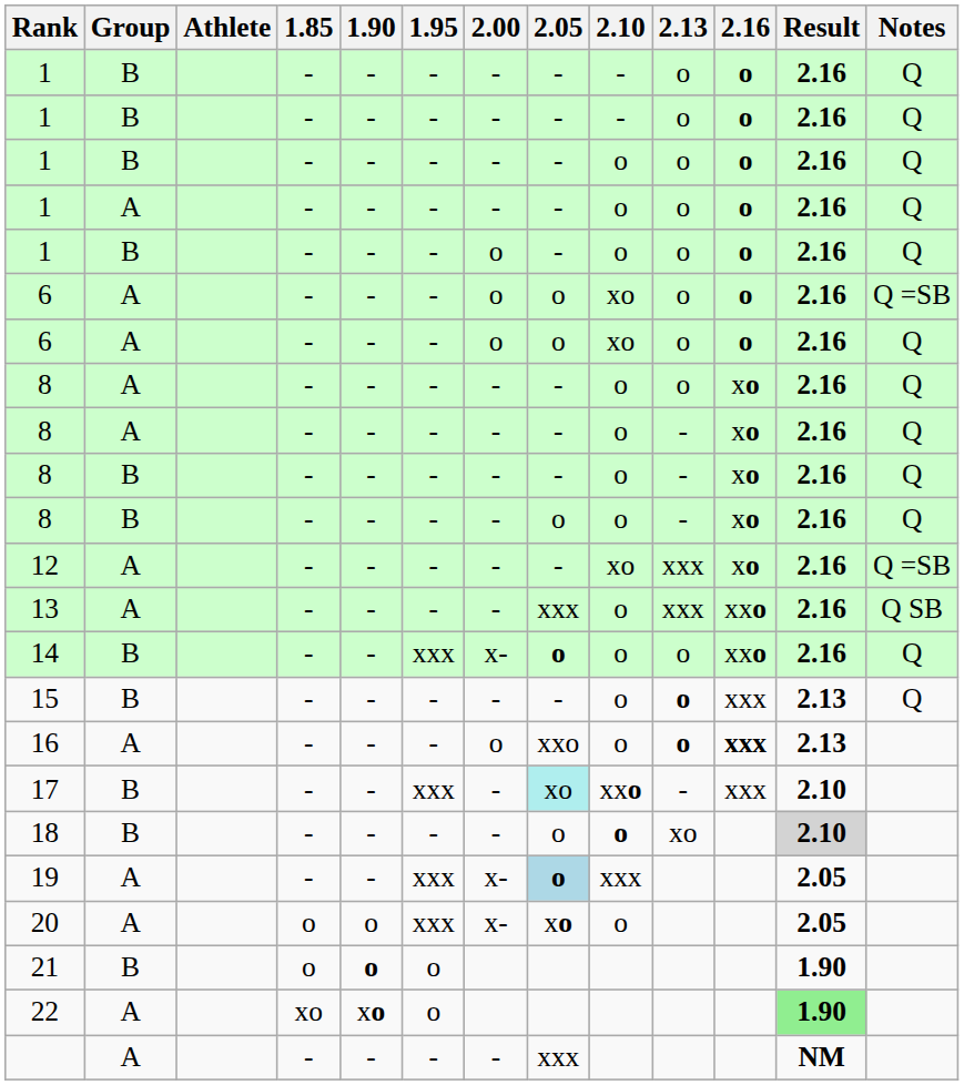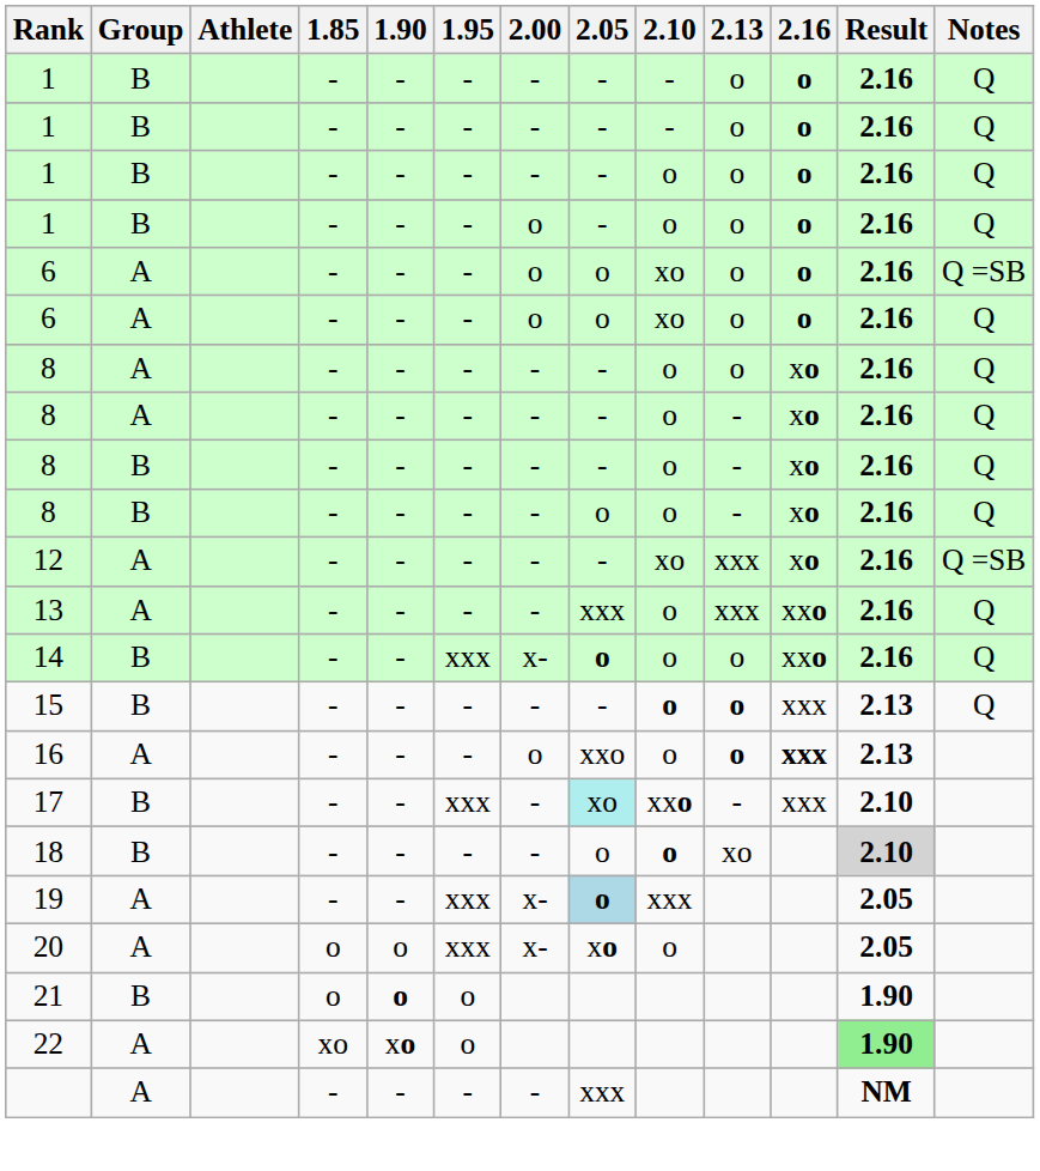 <table class="wikitable sortable" style="text-align:center">
 <tr>
 <th>Rank</th>
 <th>Group</th>
 <th>Athlete</th>
 <th>1.85</th>
 <th>1.90</th>
 <th>1.95</th>
 <th>2.00</th>
 <th>2.05</th>
 <th>2.10</th>
 <th>2.13</th>
 <th>2.16</th>
 <th>Result</th>
 <th>Notes</th>
 </tr>
 <tr bgcolor=ccffcc>
 <td>1</td>
 <td>B</td>
 <td align="left"></td>
 <td>-</td>
 <td>-</td>
 <td>-</td>
 <td>-</td>
 <td>-</td>
 <td>-</td>
 <td>o</td>
 <td><strong>o</strong></td>
 <td><strong>2.16</strong></td>
 <td>Q</td>
 </tr>
 <tr bgcolor=ccffcc>
 <td>1</td>
 <td>B</td>
 <td align="left"></td>
 <td>-</td>
 <td>-</td>
 <td>-</td>
 <td>-</td>
 <td>-</td>
 <td>-</td>
 <td>o</td>
 <td><strong>o</strong></td>
 <td><strong>2.16</strong></td>
 <td>Q</td>
 </tr>
 <tr bgcolor=ccffcc>
 <td>1</td>
 <td>B</td>
-<td align="left"></td>
-<td>-</td>
-<td>-</td>
-<td>-</td>
-<td>-</td>
-<td>-</td>
-<td>o</td>
-<td>o</td>
-<td><strong>o</strong></td>
-<td><strong>2.16</strong></td>
-<td>Q</td>
-</tr>
-<tr bgcolor=ccffcc>
-<td>1</td>
-<td>A</td>
 <td align="left"></td>
 <td>-</td>
 <td>-</td>
 <td>-</td>
 <td>-</td>
 <td>-</td>
 <td>o</td>
 <td>o</td>
 <td><strong>o</strong></td>
 <td><strong>2.16</strong></td>
 <td>Q</td>
 </tr>
 <tr bgcolor=ccffcc>
 <td>1</td>
 <td>B</td>
 <td align="left"></td>
 <td>-</td>
 <td>-</td>
 <td>-</td>
 <td>o</td>
 <td>-</td>
 <td>o</td>
 <td>o</td>
 <td><strong>o</strong></td>
 <td><strong>2.16</strong></td>
 <td>Q</td>
 </tr>
 <tr bgcolor=ccffcc>
 <td>6</td>
 <td>A</td>
 <td align="left"></td>
 <td>-</td>
 <td>-</td>
 <td>-</td>
 <td>o</td>
 <td>o</td>
 <td>xo</td>
 <td>o</td>
 <td><strong>o</strong></td>
 <td><strong>2.16</strong></td>
 <td>Q =SB</td>
 </tr>
 <tr bgcolor=ccffcc>
 <td>6</td>
 <td>A</td>
 <td align="left"></td>
 <td>-</td>
 <td>-</td>
 <td>-</td>
 <td>o</td>
 <td>o</td>
 <td>xo</td>
 <td>o</td>
 <td><strong>o</strong></td>
 <td><strong>2.16</strong></td>
 <td>Q</td>
 </tr>
 <tr bgcolor=ccffcc>
 <td>8</td>
 <td>A</td>
 <td align="left"></td>
 <td>-</td>
 <td>-</td>
 <td>-</td>
 <td>-</td>
 <td>-</td>
 <td>o</td>
 <td>o</td>
 <td>x<strong>o</strong></td>
 <td><strong>2.16</strong></td>
 <td>Q</td>
 </tr>
 <tr bgcolor=ccffcc>
 <td>8</td>
 <td>A</td>
 <td align="left"></td>
 <td>-</td>
 <td>-</td>
 <td>-</td>
 <td>-</td>
 <td>-</td>
 <td>o</td>
 <td>-</td>
 <td>x<strong>o</strong></td>
 <td><strong>2.16</strong></td>
 <td>Q</td>
 </tr>
 <tr bgcolor=ccffcc>
 <td>8</td>
 <td>B</td>
 <td align="left"></td>
 <td>-</td>
 <td>-</td>
 <td>-</td>
 <td>-</td>
 <td>-</td>
 <td>o</td>
 <td>-</td>
 <td>x<strong>o</strong></td>
 <td><strong>2.16</strong></td>
 <td>Q</td>
 </tr>
 <tr bgcolor=ccffcc>
 <td>8</td>
 <td>B</td>
 <td align="left"></td>
 <td>-</td>
 <td>-</td>
 <td>-</td>
 <td>-</td>
 <td>o</td>
 <td>o</td>
 <td>-</td>
 <td>x<strong>o</strong></td>
 <td><strong>2.16</strong></td>
 <td>Q</td>
 </tr>
 <tr bgcolor=ccffcc>
 <td>12</td>
 <td>A</td>
 <td align="left"></td>
 <td>-</td>
 <td>-</td>
 <td>-</td>
 <td>-</td>
 <td>-</td>
 <td>xo</td>
 <td>xxx</td>
 <td>x<strong>o</strong></td>
 <td><strong>2.16</strong></td>
 <td>Q =SB</td>
 </tr>
 <tr bgcolor=ccffcc>
 <td>13</td>
 <td>A</td>
 <td align="left"></td>
 <td>-</td>
 <td>-</td>
 <td>-</td>
 <td>-</td>
 <td>xxx</td>
 <td>o</td>
 <td>xxx</td>
 <td>xx<strong>o</strong></td>
 <td><strong>2.16</strong></td>
-<td>Q SB</td>
+<td>Q</td>
 </tr>
 <tr bgcolor=ccffcc>
 <td>14</td>
 <td>B</td>
 <td align="left"></td>
 <td>-</td>
 <td>-</td>
 <td>xxx</td>
 <td>x-</td>
 <td><strong>o</strong></td>
 <td>o</td>
 <td>o</td>
 <td>xx<strong>o</strong></td>
 <td><strong>2.16</strong></td>
 <td>Q</td>
 </tr>
 <tr>
 <td>15</td>
 <td>B</td>
 <td align="left"></td>
 <td>-</td>
 <td>-</td>
 <td>-</td>
 <td>-</td>
 <td>-</td>
-<td>o</td>
+<td><strong>o</strong></td>
 <td><strong>o</strong></td>
 <td>xxx</td>
 <td><strong>2.13</strong></td>
 <td>Q</td>
 </tr>
 <tr>
 <td>16</td>
 <td>A</td>
 <td align="left"></td>
 <td>-</td>
 <td>-</td>
 <td>-</td>
 <td>o</td>
 <td>xxo</td>
 <td>o</td>
 <td><strong>o</strong></td>
 <td><strong>xxx</strong></td>
 <td><strong>2.13</strong></td>
 <td></td>
 </tr>
 <tr>
 <td>17</td>
 <td>B</td>
 <td align="left"></td>
 <td>-</td>
 <td>-</td>
 <td>xxx</td>
 <td>-</td>
 <td style="background: paleturquoise;">xo</td>
 <td>xx<strong>o</strong></td>
 <td>-</td>
 <td>xxx</td>
 <td><strong>2.10</strong></td>
 <td></td>
 </tr>
 <tr>
 <td>18</td>
 <td>B</td>
 <td align="left"></td>
 <td>-</td>
 <td>-</td>
 <td>-</td>
 <td>-</td>
 <td>o</td>
 <td><strong>o</strong></td>
 <td>xo</td>
 <td></td>
 <td style="background: lightgrey;"><strong>2.10</strong></td>
 <td></td>
 </tr>
 <tr>
 <td>19</td>
 <td>A</td>
 <td align="left"></td>
 <td>-</td>
 <td>-</td>
 <td>xxx</td>
 <td>x-</td>
 <td style="background: lightblue;"><strong>o</strong></td>
 <td>xxx</td>
 <td></td>
 <td></td>
 <td><strong>2.05</strong></td>
 <td></td>
 </tr>
 <tr>
 <td>20</td>
 <td>A</td>
 <td align="left"></td>
 <td>o</td>
 <td>o</td>
 <td>xxx</td>
 <td>x-</td>
 <td>x<strong>o</strong></td>
 <td>o</td>
 <td></td>
 <td></td>
 <td><strong>2.05</strong></td>
 <td></td>
 </tr>
 <tr>
 <td>21</td>
 <td>B</td>
 <td align="left"></td>
 <td>o</td>
 <td><strong>o</strong></td>
 <td>o</td>
 <td></td>
 <td></td>
 <td></td>
 <td></td>
 <td></td>
 <td><strong>1.90</strong></td>
 <td></td>
 </tr>
 <tr>
 <td>22</td>
 <td>A</td>
 <td align="left"></td>
 <td>xo</td>
 <td>x<strong>o</strong></td>
 <td>o</td>
 <td></td>
 <td></td>
 <td></td>
 <td></td>
 <td></td>
 <td style="background: lightgreen;"><strong>1.90</strong></td>
 <td></td>
 </tr>
 <tr>
 <td></td>
 <td>A</td>
 <td align="left"></td>
 <td>-</td>
 <td>-</td>
 <td>-</td>
 <td>-</td>
 <td>xxx</td>
 <td></td>
 <td></td>
 <td></td>
 <td><strong>NM</strong></td>
 <td></td>
 </tr>
 </table>
